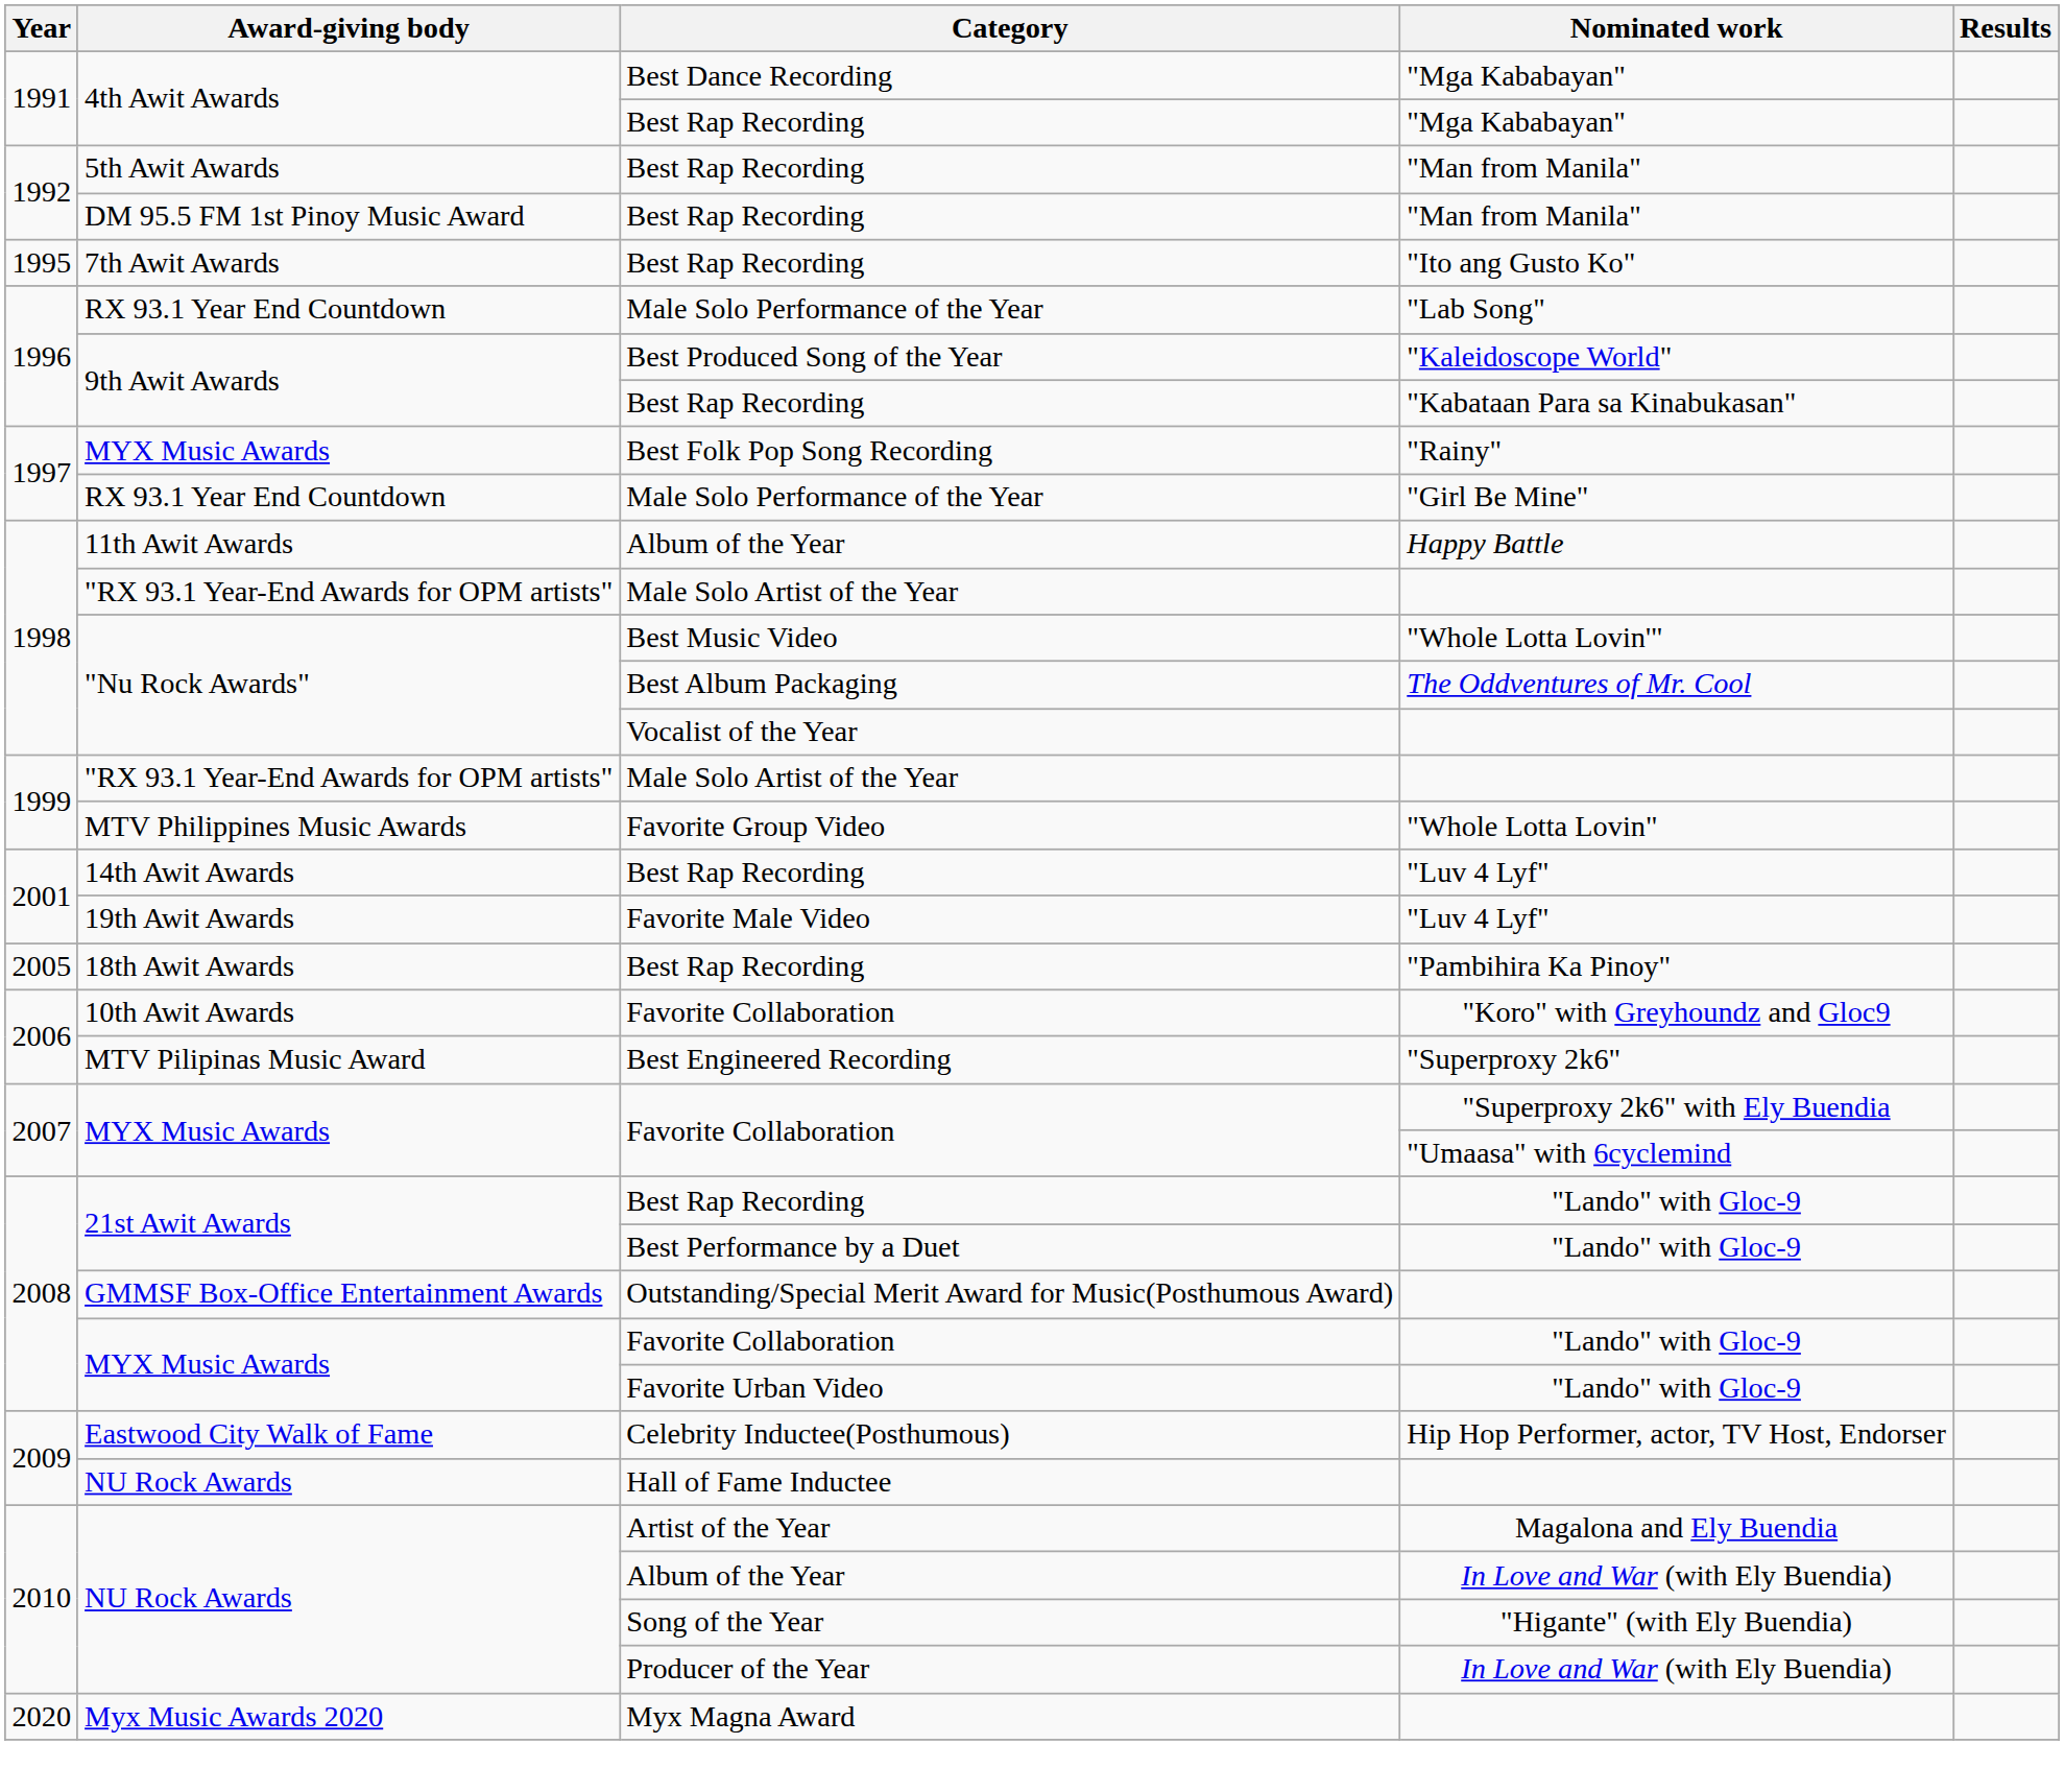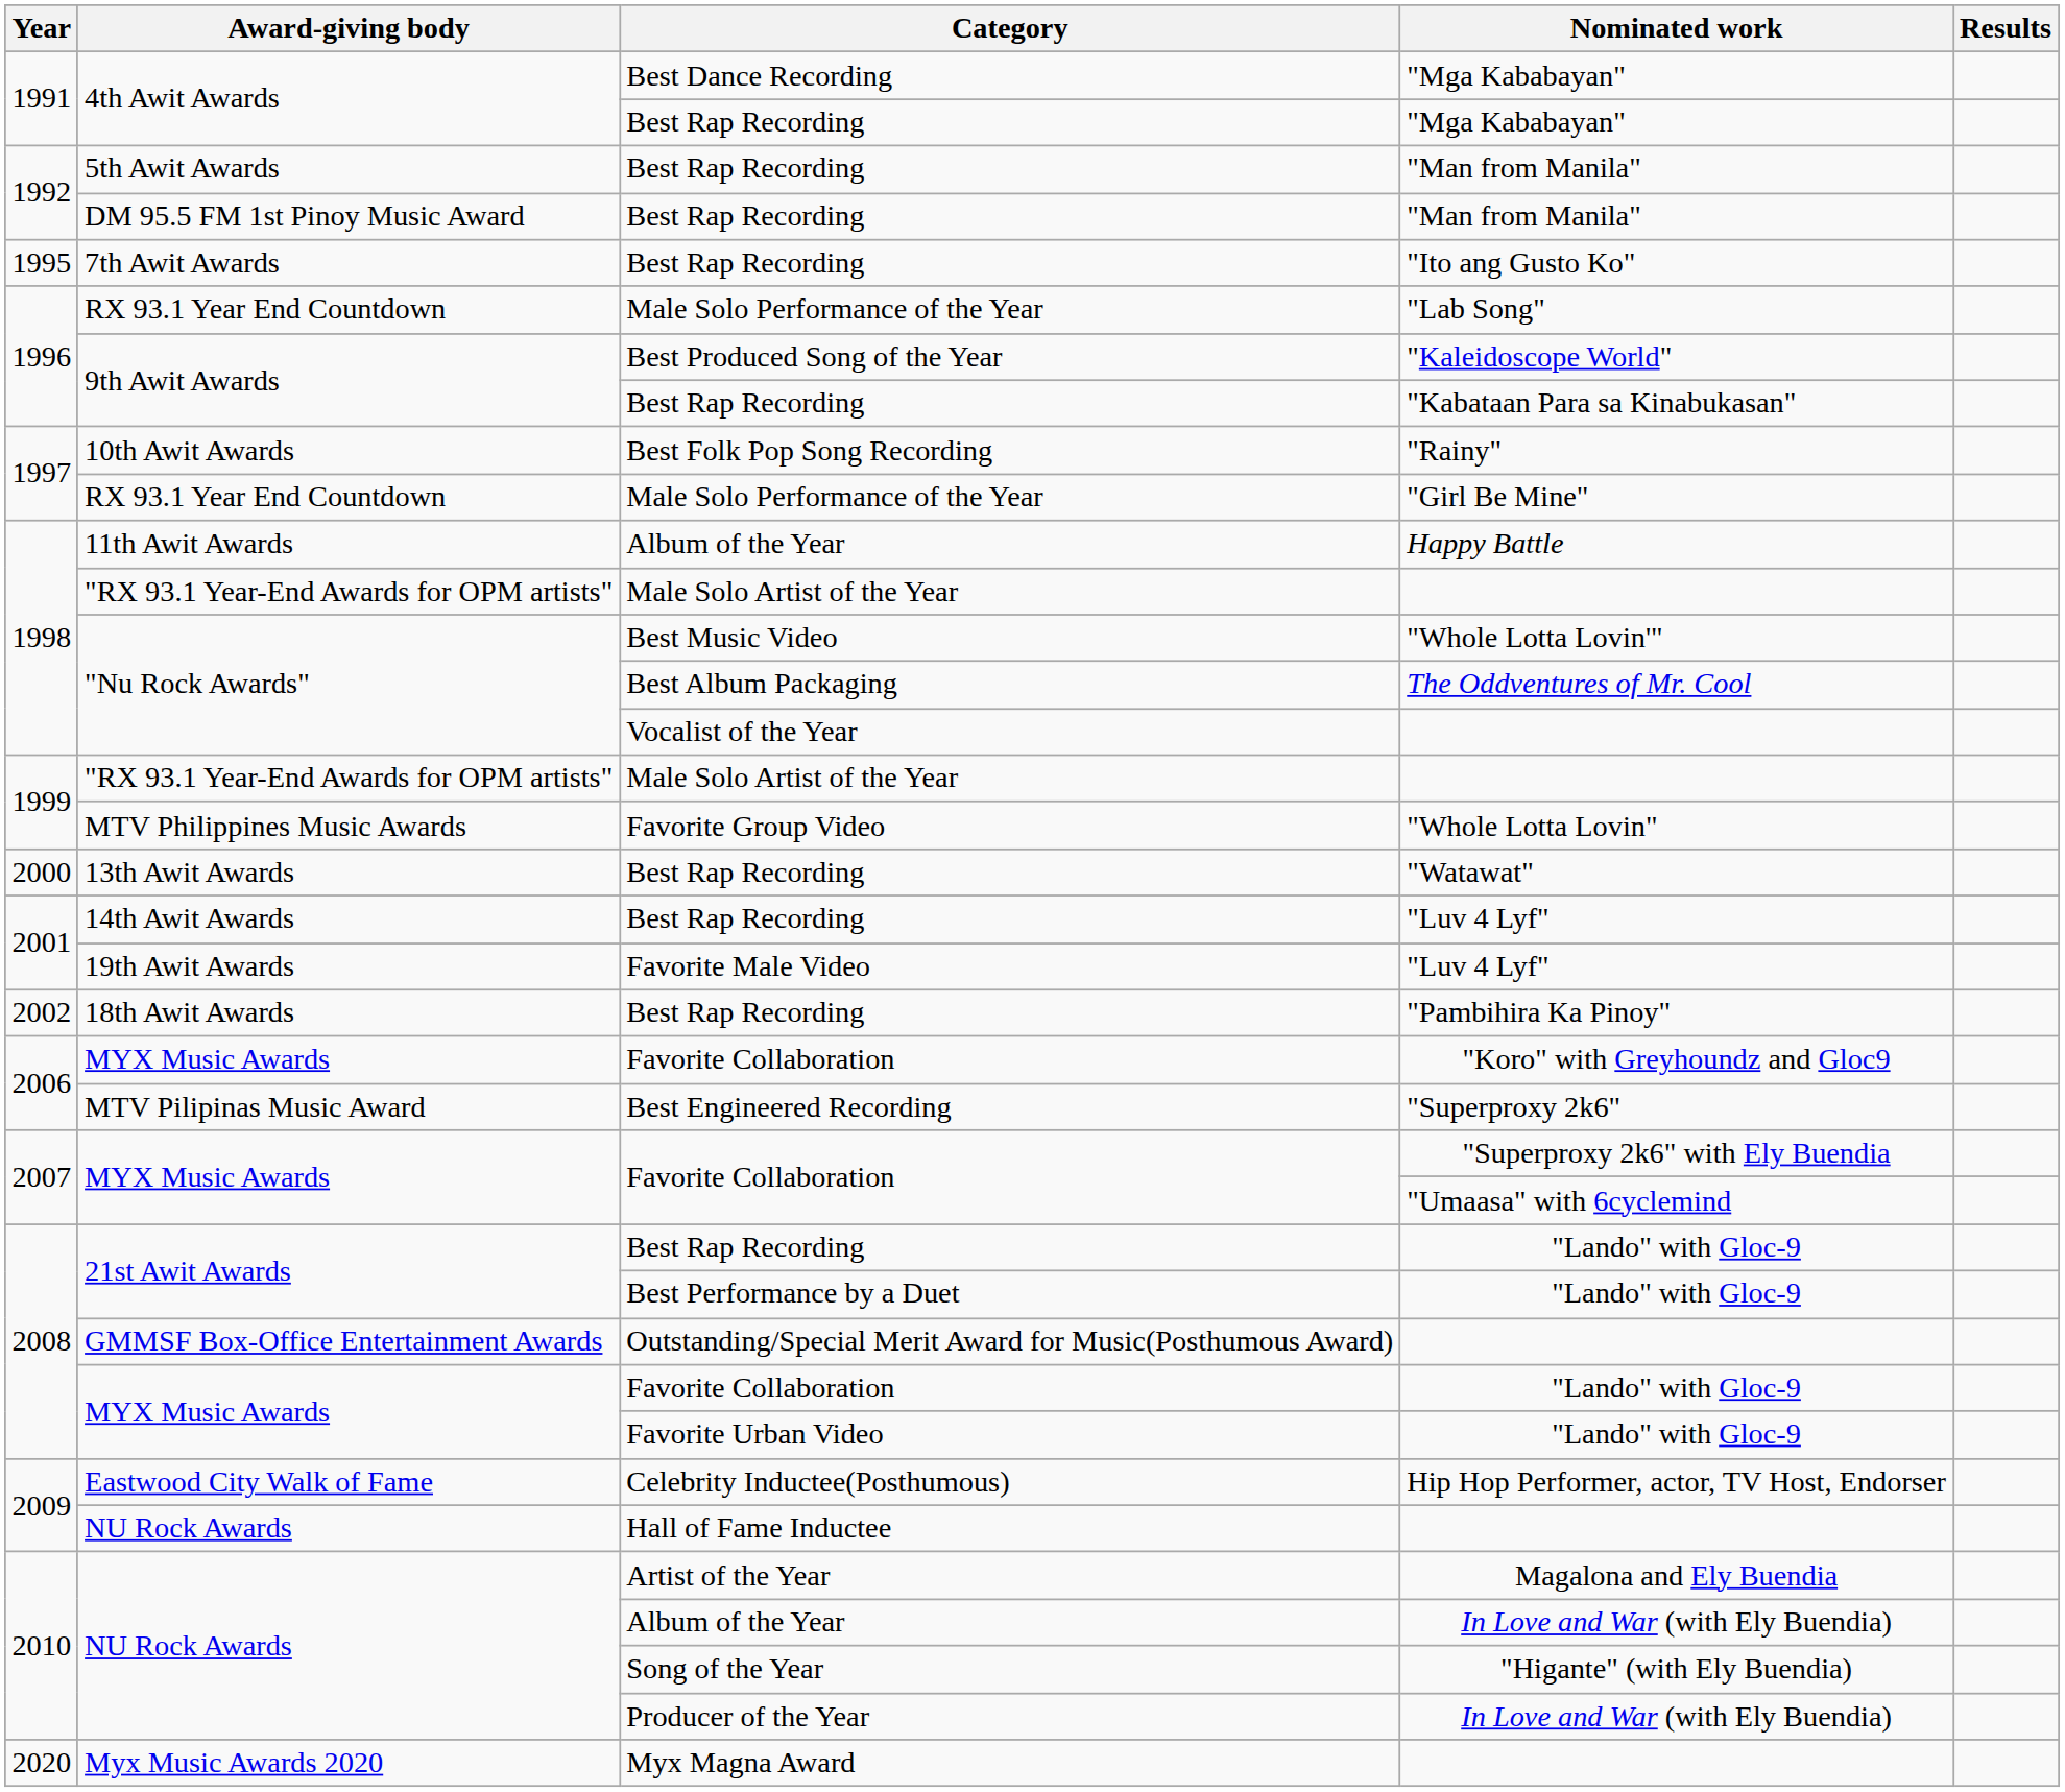 <table class="wikitable">
 <tr>
 <th>Year</th>
 <th>Award-giving body</th>
 <th>Category</th>
 <th>Nominated work</th>
 <th>Results</th>
 </tr>
 <tr>
 <td rowspan=2>1991</td>
 <td rowspan="2">4th Awit Awards</td>
 <td>Best Dance Recording</td>
 <td>"Mga Kababayan"</td>
 <td></td>
 </tr>
 <tr>
 <td>Best Rap Recording</td>
 <td>"Mga Kababayan"</td>
 <td></td>
 </tr>
 <tr>
 <td rowspan=2>1992</td>
 <td>5th Awit Awards</td>
 <td>Best Rap Recording</td>
 <td>"Man from Manila"</td>
 <td></td>
 </tr>
 <tr>
 <td>DM 95.5 FM 1st Pinoy Music Award</td>
 <td>Best Rap Recording</td>
 <td>"Man from Manila"</td>
 <td></td>
 </tr>
 <tr>
 <td>1995</td>
 <td>7th Awit Awards</td>
 <td>Best Rap Recording</td>
 <td>"Ito ang Gusto Ko"</td>
 <td></td>
 </tr>
 <tr>
 <td rowspan=3>1996</td>
 <td>RX 93.1 Year End Countdown</td>
 <td>Male Solo Performance of the Year</td>
 <td>"Lab Song"</td>
 <td></td>
 </tr>
 <tr>
 <td rowspan=2>9th Awit Awards</td>
 <td>Best Produced Song of the Year</td>
 <td>"<a href='#'>Kaleidoscope World</a>"</td>
 <td></td>
 </tr>
 <tr>
 <td>Best Rap Recording</td>
 <td>"Kabataan Para sa Kinabukasan"</td>
 <td></td>
 </tr>
 <tr>
 <td rowspan=2>1997</td>
-<td><a href='#'>MYX Music Awards</a></td>
+<td>10th Awit Awards</td>
 <td>Best Folk Pop Song Recording</td>
 <td>"Rainy"</td>
 <td></td>
 </tr>
 <tr>
 <td>RX 93.1 Year End Countdown</td>
 <td>Male Solo Performance of the Year</td>
 <td>"Girl Be Mine"</td>
 <td></td>
 </tr>
 <tr>
 <td rowspan=5>1998</td>
 <td>11th Awit Awards</td>
 <td>Album of the Year</td>
 <td><em>Happy Battle</em></td>
 <td></td>
 </tr>
 <tr>
 <td>"RX 93.1 Year-End Awards for OPM artists"</td>
 <td>Male Solo Artist of the Year</td>
 <td></td>
 <td></td>
 </tr>
 <tr>
 <td rowspan=3>"Nu Rock Awards"</td>
 <td>Best Music Video</td>
 <td>"Whole Lotta Lovin'"</td>
 <td></td>
 </tr>
 <tr>
 <td>Best Album Packaging</td>
 <td><em><a href='#'>The Oddventures of Mr. Cool</a></em></td>
 <td></td>
 </tr>
 <tr>
 <td>Vocalist of the Year</td>
 <td></td>
 <td></td>
 </tr>
 <tr>
 <td rowspan=2>1999</td>
 <td>"RX 93.1 Year-End Awards for OPM artists"</td>
 <td>Male Solo Artist of the Year</td>
 <td></td>
 <td></td>
 </tr>
 <tr>
 <td>MTV Philippines Music Awards</td>
 <td>Favorite Group Video</td>
 <td>"Whole Lotta Lovin"</td>
 <td></td>
 </tr>
 <tr>
+<td>2000</td>
+<td>13th Awit Awards</td>
+<td>Best Rap Recording</td>
+<td>"Watawat"</td>
+<td></td>
+</tr>
+<tr>
 <td rowspan=2>2001</td>
 <td>14th Awit Awards</td>
 <td>Best Rap Recording</td>
 <td>"Luv 4 Lyf"</td>
 <td></td>
 </tr>
 <tr>
 <td>19th Awit Awards</td>
 <td>Favorite Male Video</td>
 <td>"Luv 4 Lyf"</td>
 <td></td>
 </tr>
 <tr>
-<td>2005</td>
+<td>2002</td>
 <td>18th Awit Awards</td>
 <td>Best Rap Recording</td>
 <td>"Pambihira Ka Pinoy"</td>
 <td></td>
 </tr>
 <tr>
 <td rowspan=2>2006</td>
-<td>10th Awit Awards</td>
+<td><a href='#'>MYX Music Awards</a></td>
 <td>Favorite Collaboration</td>
 <td align=center>"Koro" with <a href='#'>Greyhoundz</a> and <a href='#'>Gloc9</a></td>
 <td></td>
 </tr>
 <tr>
 <td>MTV Pilipinas Music Award</td>
 <td>Best Engineered Recording</td>
 <td>"Superproxy 2k6"</td>
 <td></td>
 </tr>
 <tr>
 <td rowspan="2">2007</td>
 <td rowspan=2><a href='#'>MYX Music Awards</a></td>
 <td rowspan=2>Favorite Collaboration</td>
 <td align=center>"Superproxy 2k6" with <a href='#'>Ely Buendia</a></td>
 <td></td>
 </tr>
 <tr>
 <td>"Umaasa" with <a href='#'>6cyclemind</a></td>
 <td></td>
 </tr>
 <tr>
 <td rowspan="5">2008</td>
 <td rowspan=2><a href='#'>21st Awit Awards</a></td>
 <td>Best Rap Recording</td>
 <td align=center>"Lando" with <a href='#'>Gloc-9</a></td>
 <td></td>
 </tr>
 <tr>
 <td>Best Performance by a Duet</td>
 <td align=center>"Lando" with <a href='#'>Gloc-9</a></td>
 <td></td>
 </tr>
 <tr>
 <td><a href='#'>GMMSF Box-Office Entertainment Awards</a></td>
 <td>Outstanding/Special Merit Award for Music(Posthumous Award)</td>
 <td></td>
 <td></td>
 </tr>
 <tr>
 <td rowspan="2"><a href='#'>MYX Music Awards</a></td>
 <td>Favorite Collaboration</td>
 <td align=center>"Lando" with <a href='#'>Gloc-9</a></td>
 <td></td>
 </tr>
 <tr>
 <td>Favorite Urban Video</td>
 <td align=center>"Lando" with <a href='#'>Gloc-9</a></td>
 <td></td>
 </tr>
 <tr>
 <td rowspan="2">2009</td>
 <td><a href='#'>Eastwood City Walk of Fame</a></td>
 <td>Celebrity Inductee(Posthumous)</td>
 <td align=center>Hip Hop Performer, actor, TV Host, Endorser</td>
 <td></td>
 </tr>
 <tr>
 <td><a href='#'>NU Rock Awards</a></td>
 <td>Hall of Fame Inductee</td>
 <td></td>
 <td></td>
 </tr>
 <tr>
 <td rowspan=4>2010</td>
 <td rowspan=4><a href='#'>NU Rock Awards</a></td>
 <td>Artist of the Year</td>
 <td align=center>Magalona and <a href='#'>Ely Buendia</a></td>
 <td></td>
 </tr>
 <tr>
 <td>Album of the Year</td>
 <td align=center><a href='#'><em>In Love and War</em></a> (with Ely Buendia)</td>
 <td></td>
 </tr>
 <tr>
 <td>Song of the Year</td>
 <td align=center>"Higante" (with Ely Buendia)</td>
 <td></td>
 </tr>
 <tr>
 <td>Producer of the Year</td>
 <td align=center><a href='#'><em>In Love and War</em></a> (with Ely Buendia)</td>
 <td></td>
 </tr>
 <tr>
 <td>2020</td>
 <td><a href='#'>Myx Music Awards 2020</a></td>
 <td>Myx Magna Award</td>
 <td></td>
 <td></td>
 </tr>
 </table>
